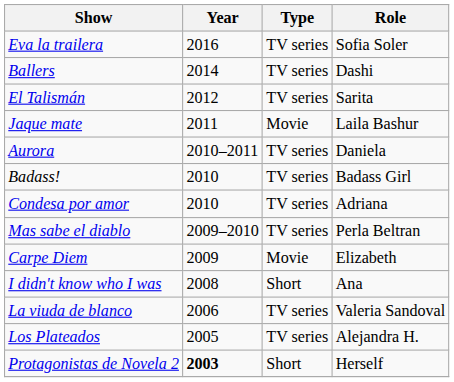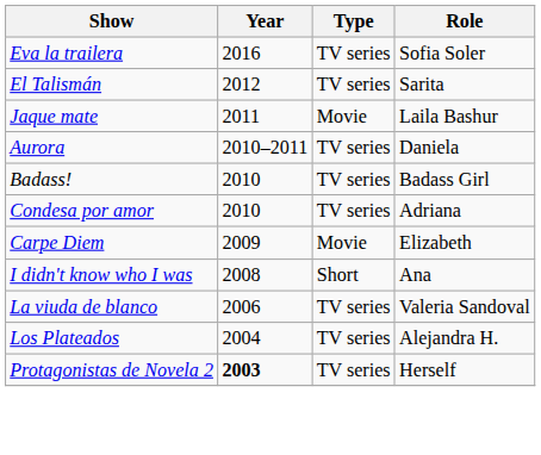 <table class="wikitable" style="font-size:95%">
 <tr>
 <th>Show</th>
 <th>Year</th>
 <th>Type</th>
 <th>Role</th>
 </tr>
 <tr>
 <td><em><a href='#'>Eva la trailera</a></em></td>
 <td>2016</td>
 <td>TV series</td>
 <td>Sofia Soler</td>
-</tr>
-<tr>
-<td><em><a href='#'>Ballers</a></em></td>
-<td>2014</td>
-<td>TV series</td>
-<td>Dashi</td>
 </tr>
 <tr>
 <td><em><a href='#'>El Talismán</a></em></td>
 <td>2012</td>
 <td>TV series</td>
 <td>Sarita</td>
 </tr>
 <tr>
 <td><em><a href='#'>Jaque mate</a></em></td>
 <td>2011</td>
 <td>Movie</td>
 <td>Laila Bashur</td>
 </tr>
 <tr>
 <td><em><a href='#'>Aurora</a></em></td>
 <td>2010–2011</td>
 <td>TV series</td>
 <td>Daniela</td>
 </tr>
 <tr>
 <td><em>Badass!</em></td>
 <td>2010</td>
 <td>TV series</td>
 <td>Badass Girl</td>
 </tr>
 <tr>
 <td><em><a href='#'>Condesa por amor</a></em></td>
 <td>2010</td>
 <td>TV series</td>
 <td>Adriana</td>
 </tr>
 <tr>
-<td><em><a href='#'>Mas sabe el diablo</a></em></td>
-<td>2009–2010</td>
-<td>TV series</td>
-<td>Perla Beltran</td>
-</tr>
-<tr>
 <td><em><a href='#'>Carpe Diem</a></em></td>
 <td>2009</td>
 <td>Movie</td>
 <td>Elizabeth</td>
 </tr>
 <tr>
 <td><em><a href='#'>I didn't know who I was</a></em></td>
 <td>2008</td>
 <td>Short</td>
 <td>Ana</td>
 </tr>
 <tr>
 <td><em><a href='#'>La viuda de blanco</a></em></td>
 <td>2006</td>
 <td>TV series</td>
 <td>Valeria Sandoval</td>
 </tr>
 <tr>
 <td><em><a href='#'>Los Plateados</a></em></td>
-<td>2005</td>
+<td>2004</td>
 <td>TV series</td>
 <td>Alejandra H.</td>
 </tr>
 <tr>
 <td><em><a href='#'>Protagonistas de Novela 2</a></em></td>
 <td><strong>2003</strong></td>
-<td>Short</td>
+<td>TV series</td>
 <td>Herself</td>
 </tr>
 <tr>
 </tr>
 </table>
